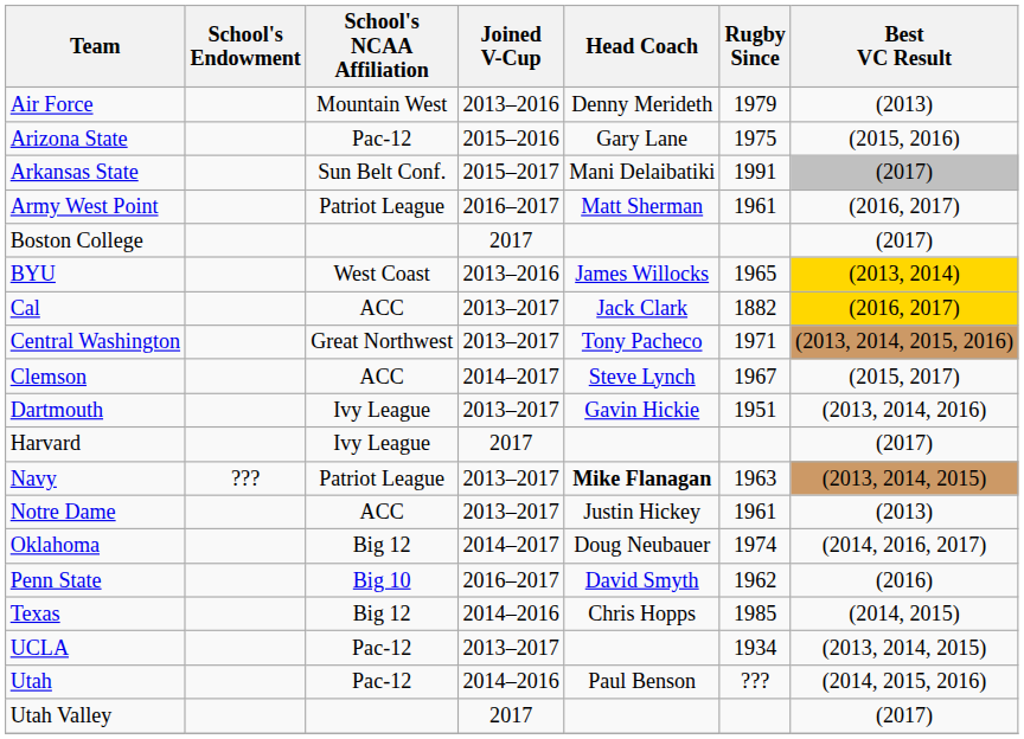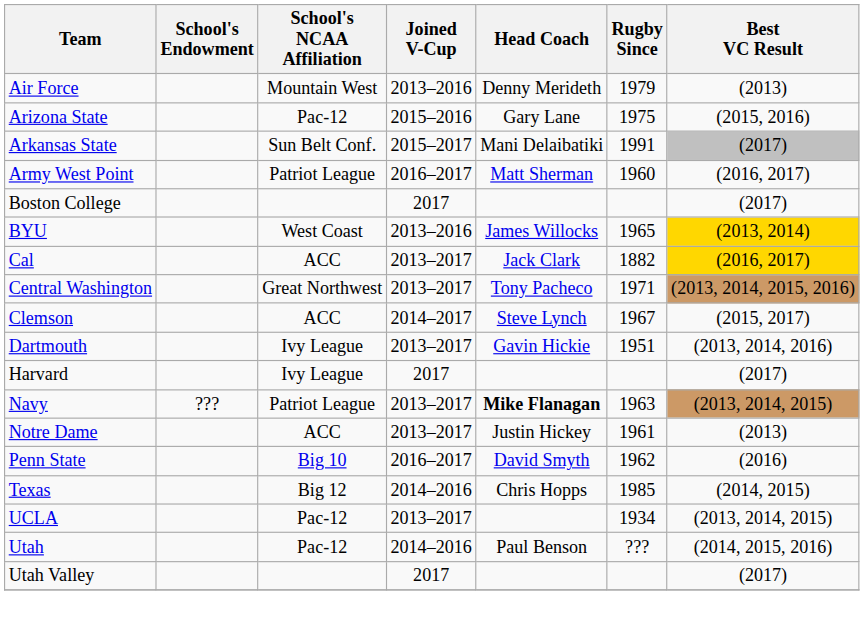 <table class="wikitable sortable" style="text-align:center; font-size:100%;">
 <tr>
 <th>Team</th>
 <th>School's <br> Endowment</th>
 <th>School's <br> NCAA<br>Affiliation</th>
 <th>Joined <br> V-Cup</th>
 <th>Head Coach</th>
 <th>Rugby <br> Since</th>
 <th>Best <br> VC Result</th>
 </tr>
 <tr>
 <td align=left><a href='#'>Air Force</a></td>
 <td></td>
 <td>Mountain West</td>
 <td>2013–2016</td>
 <td>Denny Merideth</td>
 <td>1979</td>
 <td> (2013)</td>
 </tr>
 <tr>
 <td align=left><a href='#'>Arizona State</a></td>
 <td></td>
 <td>Pac-12</td>
 <td>2015–2016</td>
 <td>Gary Lane</td>
 <td>1975</td>
 <td> (2015, 2016)</td>
 </tr>
 <tr>
 <td align=left><a href='#'>Arkansas State</a></td>
 <td></td>
 <td>Sun Belt Conf.</td>
 <td>2015–2017</td>
 <td>Mani Delaibatiki</td>
 <td>1991</td>
 <td bgcolor=silver> (2017)</td>
 </tr>
 <tr>
 <td align=left><a href='#'>Army West Point</a></td>
 <td></td>
 <td>Patriot League</td>
 <td>2016–2017</td>
 <td><a href='#'>Matt Sherman</a></td>
-<td>1961</td>
+<td>1960</td>
 <td> (2016, 2017)</td>
 </tr>
 <tr>
 <td align=left>Boston College</td>
 <td></td>
 <td></td>
 <td>2017</td>
 <td></td>
 <td></td>
 <td> (2017)</td>
 </tr>
 <tr>
 <td align=left><a href='#'>BYU</a></td>
 <td></td>
 <td>West Coast</td>
 <td>2013–2016</td>
 <td><a href='#'>James Willocks</a></td>
 <td>1965</td>
 <td bgcolor=gold> (2013, 2014)</td>
 </tr>
 <tr>
 <td align=left><a href='#'>Cal</a></td>
 <td></td>
 <td>ACC</td>
 <td>2013–2017</td>
 <td><a href='#'>Jack Clark</a></td>
 <td>1882</td>
 <td bgcolor=gold> (2016, 2017)</td>
 </tr>
 <tr>
 <td align=left><a href='#'>Central Washington</a></td>
 <td></td>
 <td>Great Northwest</td>
 <td>2013–2017</td>
 <td><a href='#'>Tony Pacheco</a></td>
 <td>1971</td>
 <td bgcolor=#cc9966> (2013, 2014, 2015, 2016)</td>
 </tr>
 <tr>
 <td align=left><a href='#'>Clemson</a></td>
 <td></td>
 <td>ACC</td>
 <td>2014–2017</td>
 <td><a href='#'>Steve Lynch</a></td>
 <td>1967</td>
 <td> (2015, 2017)</td>
 </tr>
 <tr>
 <td align=left><a href='#'>Dartmouth</a></td>
 <td></td>
 <td>Ivy League</td>
 <td>2013–2017</td>
 <td><a href='#'>Gavin Hickie</a></td>
 <td>1951</td>
 <td> (2013, 2014, 2016)</td>
 </tr>
 <tr>
 <td align=left>Harvard</td>
 <td></td>
 <td>Ivy League</td>
 <td>2017</td>
 <td></td>
 <td></td>
 <td> (2017)</td>
 </tr>
 <tr>
 <td align=left><a href='#'>Navy</a></td>
 <td>???</td>
 <td>Patriot League</td>
 <td>2013–2017</td>
 <td><strong>Mike Flanagan</strong></td>
 <td>1963</td>
 <td bgcolor=#cc9966> (2013, 2014, 2015)</td>
 </tr>
 <tr>
 <td align=left><a href='#'>Notre Dame</a></td>
 <td></td>
 <td>ACC</td>
 <td>2013–2017</td>
 <td>Justin Hickey</td>
 <td>1961</td>
 <td> (2013)</td>
 </tr>
 <tr>
-<td align=left><a href='#'>Oklahoma</a></td>
-<td></td>
-<td>Big 12</td>
-<td>2014–2017</td>
-<td>Doug Neubauer</td>
-<td>1974</td>
-<td> (2014, 2016, 2017)</td>
-</tr>
-<tr>
 <td align=left><a href='#'>Penn State</a></td>
 <td></td>
 <td><a href='#'>Big 10</a></td>
 <td>2016–2017</td>
 <td><a href='#'>David Smyth</a></td>
 <td>1962</td>
 <td> (2016)</td>
 </tr>
 <tr>
 <td align=left><a href='#'>Texas</a></td>
 <td></td>
 <td>Big 12</td>
 <td>2014–2016</td>
 <td>Chris Hopps</td>
 <td>1985</td>
 <td> (2014, 2015)</td>
 </tr>
 <tr>
 <td align=left><a href='#'>UCLA</a></td>
 <td></td>
 <td>Pac-12</td>
 <td>2013–2017</td>
 <td></td>
 <td>1934</td>
 <td> (2013, 2014, 2015)</td>
 </tr>
 <tr>
 <td align=left><a href='#'>Utah</a></td>
 <td></td>
 <td>Pac-12</td>
 <td>2014–2016</td>
 <td>Paul Benson</td>
 <td>???</td>
 <td> (2014, 2015, 2016)</td>
 </tr>
 <tr>
 <td align=left>Utah Valley</td>
 <td></td>
 <td></td>
 <td>2017</td>
 <td></td>
 <td></td>
 <td> (2017)</td>
 </tr>
 <tr>
 </tr>
 </table>
